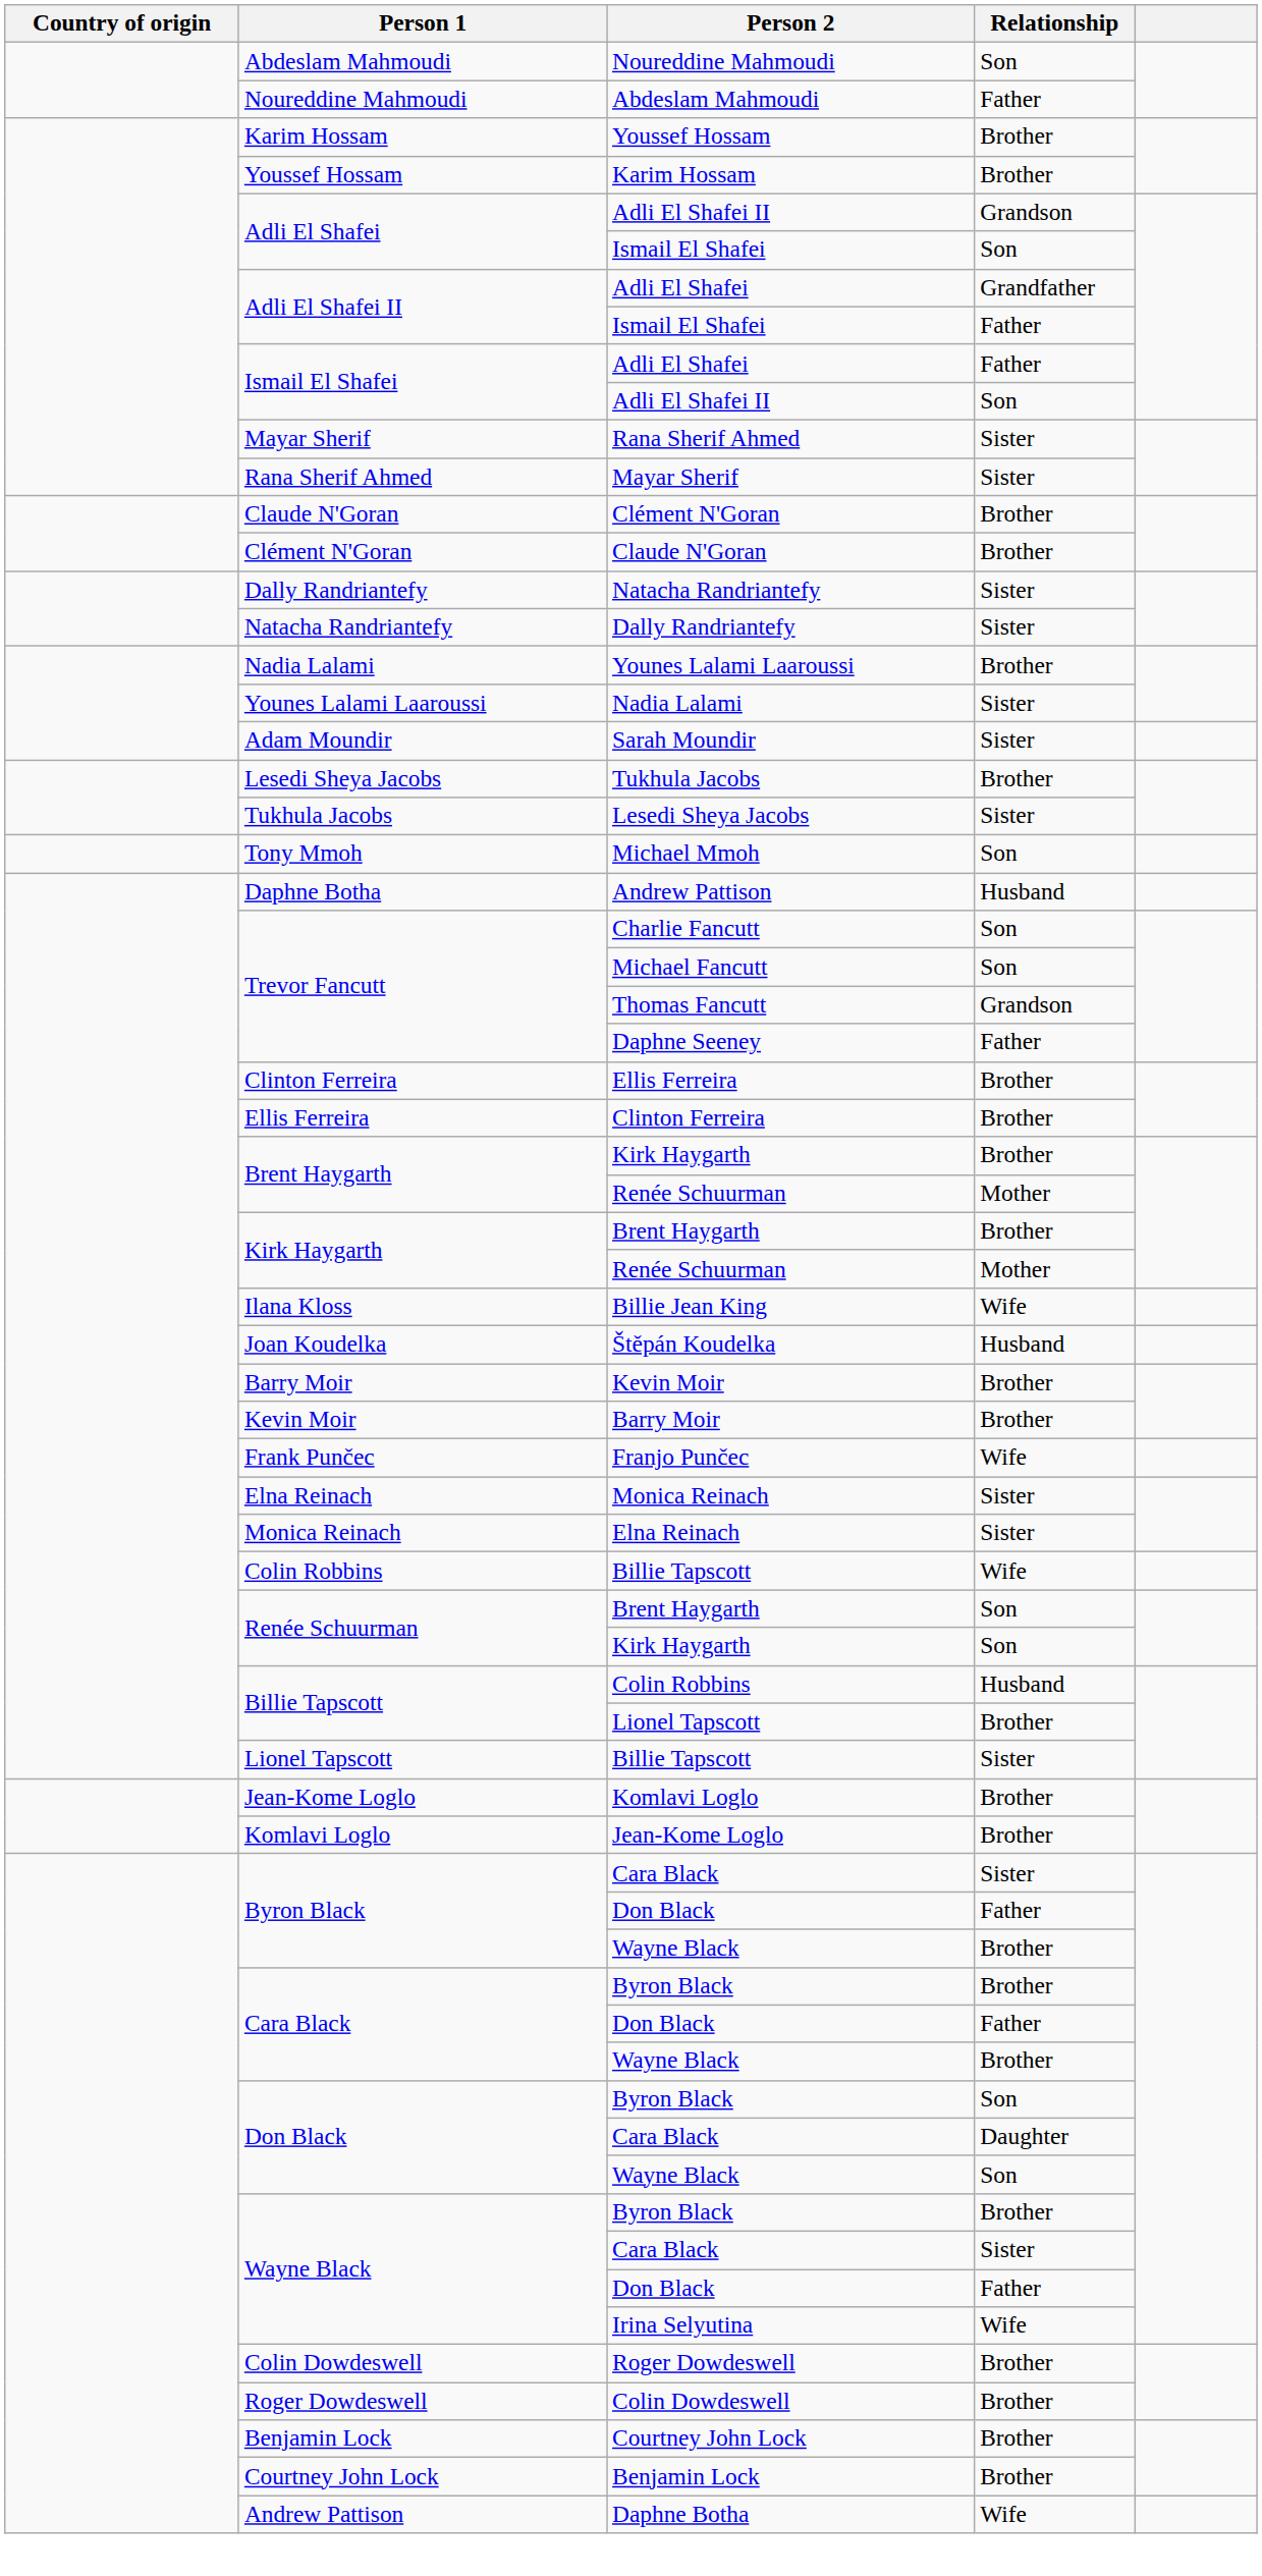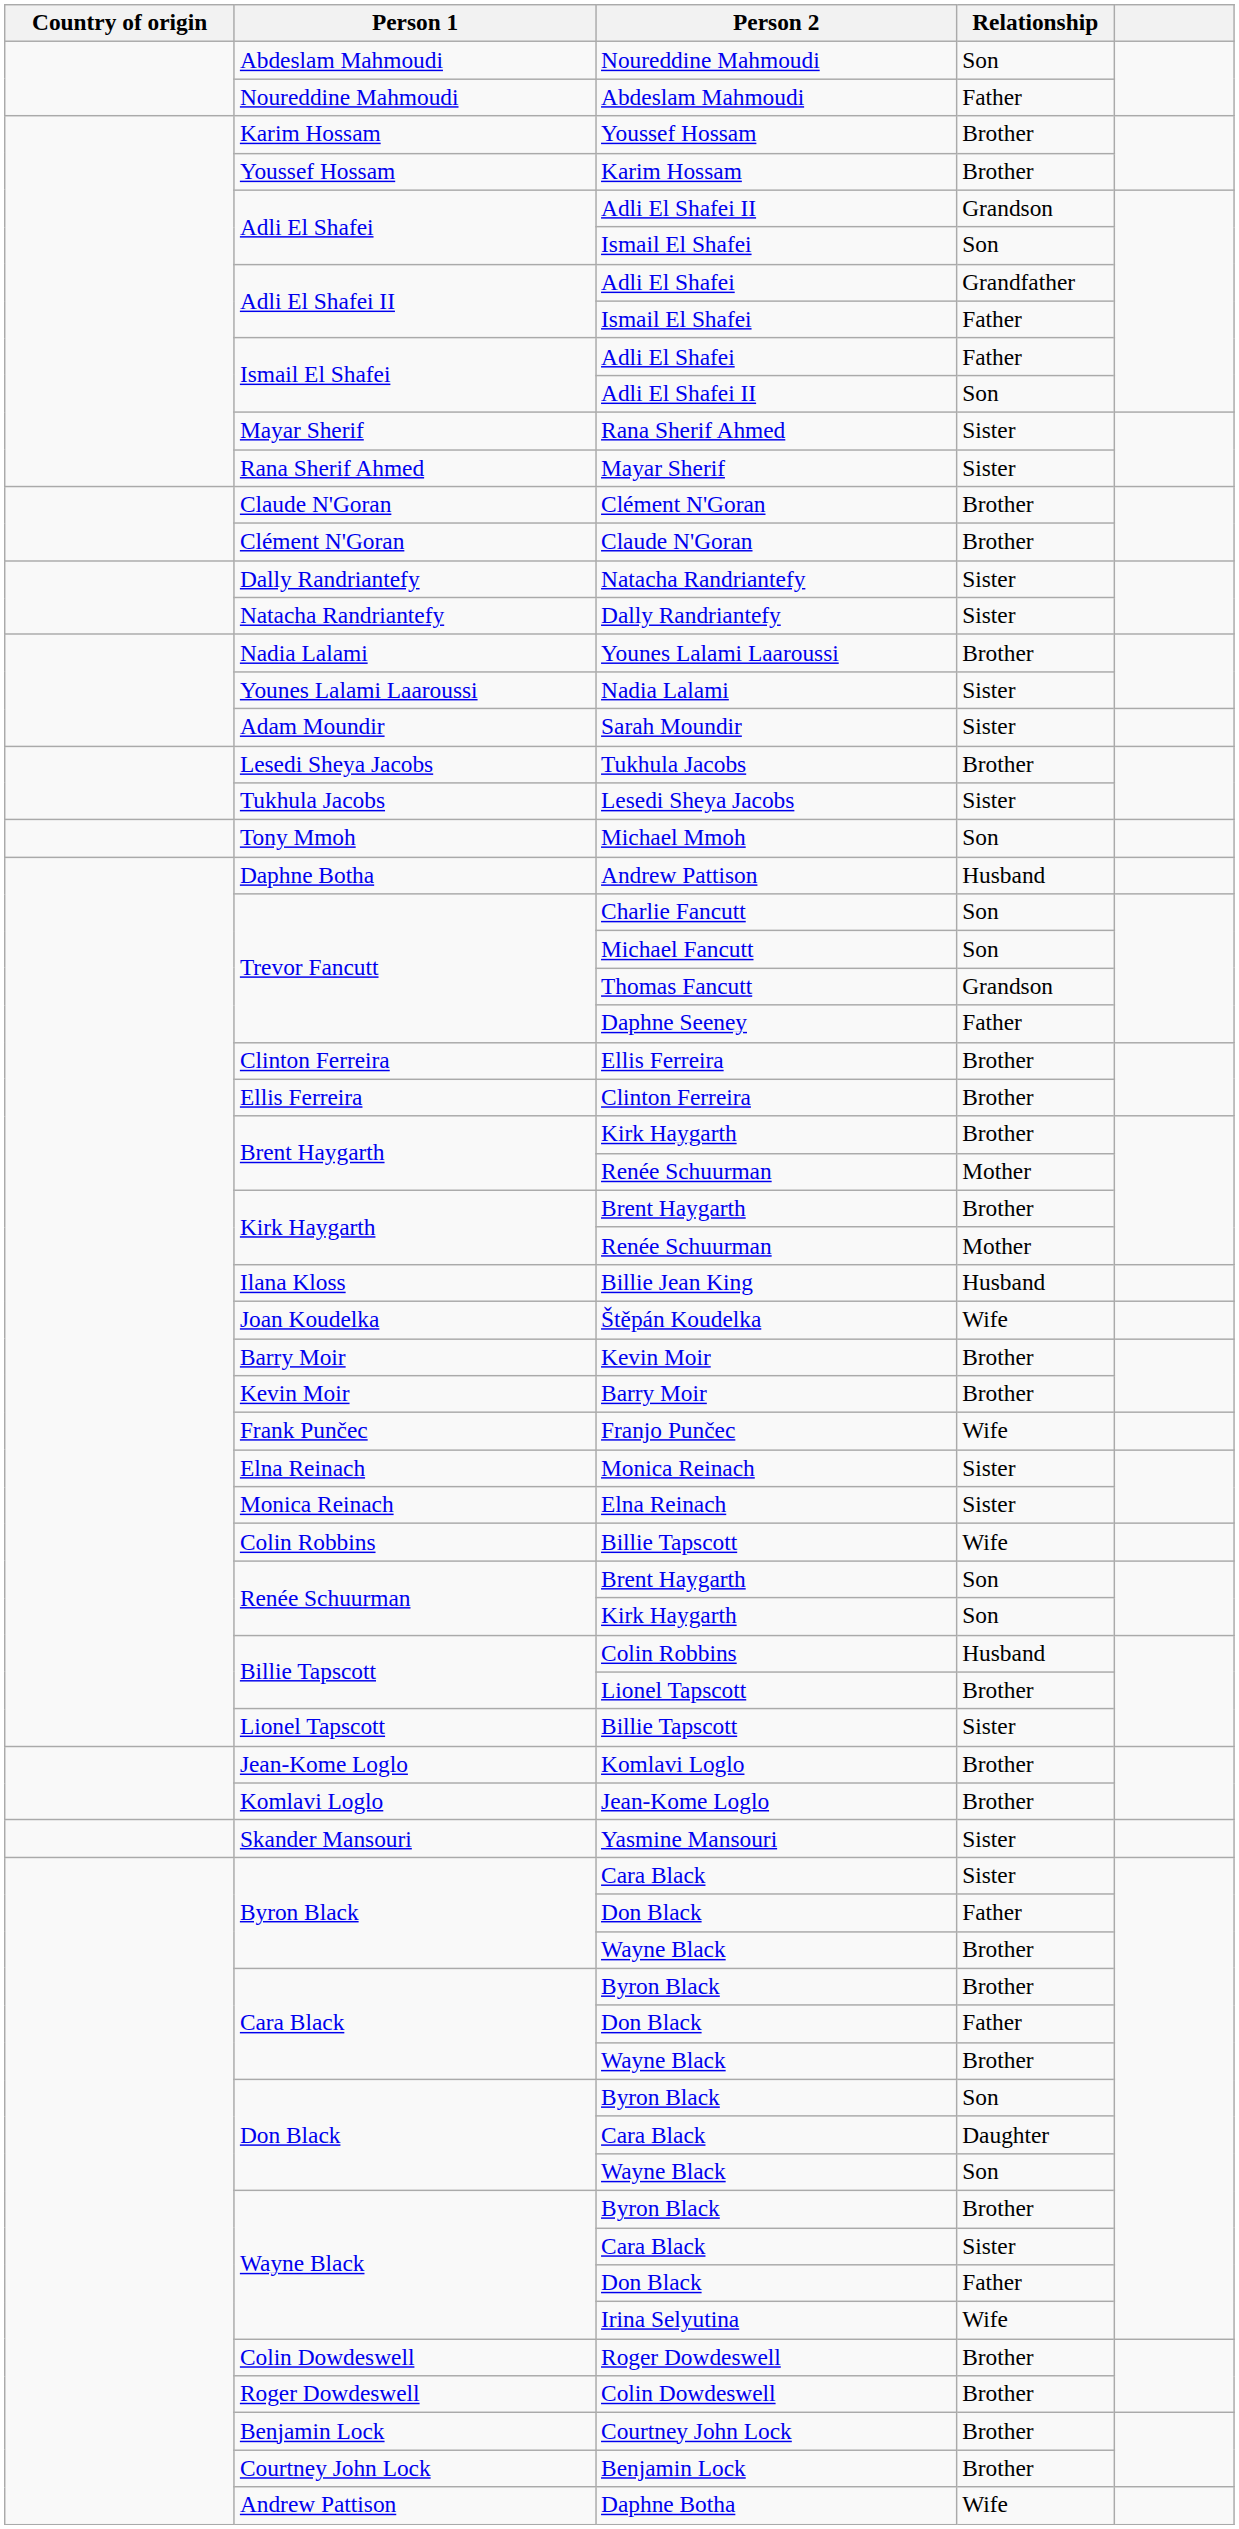 <table class="wikitable sortable">
 <tr>
 <th width="150">Country of origin</th>
 <th width="240">Person 1</th>
 <th width="240">Person 2</th>
 <th width="100">Relationship</th>
 <th width="75" class="unsortable"></th>
 </tr>
 <tr>
 <td rowspan="2"></td>
 <td><a href='#'>Abdeslam Mahmoudi</a></td>
 <td><a href='#'>Noureddine Mahmoudi</a></td>
 <td>Son</td>
 <td rowspan="2"></td>
 </tr>
 <tr>
 <td><a href='#'>Noureddine Mahmoudi</a></td>
 <td><a href='#'>Abdeslam Mahmoudi</a></td>
 <td>Father</td>
 </tr>
 <tr>
 <td rowspan="10"></td>
 <td><a href='#'>Karim Hossam</a></td>
 <td><a href='#'>Youssef Hossam</a></td>
 <td>Brother</td>
 <td rowspan="2"></td>
 </tr>
 <tr>
 <td><a href='#'>Youssef Hossam</a></td>
 <td><a href='#'>Karim Hossam</a></td>
 <td>Brother</td>
 </tr>
 <tr>
 <td rowspan="2"><a href='#'>Adli El Shafei</a></td>
 <td><a href='#'>Adli El Shafei II</a></td>
 <td>Grandson</td>
 <td rowspan="6"></td>
 </tr>
 <tr>
 <td><a href='#'>Ismail El Shafei</a></td>
 <td>Son</td>
 </tr>
 <tr>
 <td rowspan="2"><a href='#'>Adli El Shafei II</a></td>
 <td><a href='#'>Adli El Shafei</a></td>
 <td>Grandfather</td>
 </tr>
 <tr>
 <td><a href='#'>Ismail El Shafei</a></td>
 <td>Father</td>
 </tr>
 <tr>
 <td rowspan="2"><a href='#'>Ismail El Shafei</a></td>
 <td><a href='#'>Adli El Shafei</a></td>
 <td>Father</td>
 </tr>
 <tr>
 <td><a href='#'>Adli El Shafei II</a></td>
 <td>Son</td>
 </tr>
 <tr>
 <td><a href='#'>Mayar Sherif</a></td>
 <td><a href='#'>Rana Sherif Ahmed</a></td>
 <td>Sister</td>
 <td rowspan="2"></td>
 </tr>
 <tr>
 <td><a href='#'>Rana Sherif Ahmed</a></td>
 <td><a href='#'>Mayar Sherif</a></td>
 <td>Sister</td>
 </tr>
 <tr>
 <td rowspan="2"></td>
 <td><a href='#'>Claude N'Goran</a></td>
 <td><a href='#'>Clément N'Goran</a></td>
 <td>Brother</td>
 <td rowspan="2"></td>
 </tr>
 <tr>
 <td><a href='#'>Clément N'Goran</a></td>
 <td><a href='#'>Claude N'Goran</a></td>
 <td>Brother</td>
 </tr>
 <tr>
 <td rowspan="2"></td>
 <td><a href='#'>Dally Randriantefy</a></td>
 <td><a href='#'>Natacha Randriantefy</a></td>
 <td>Sister</td>
 <td rowspan="2"></td>
 </tr>
 <tr>
 <td><a href='#'>Natacha Randriantefy</a></td>
 <td><a href='#'>Dally Randriantefy</a></td>
 <td>Sister</td>
 </tr>
 <tr>
 <td rowspan="3"></td>
 <td><a href='#'>Nadia Lalami</a></td>
 <td><a href='#'>Younes Lalami Laaroussi</a></td>
 <td>Brother</td>
 <td rowspan="2"></td>
 </tr>
 <tr>
 <td><a href='#'>Younes Lalami Laaroussi</a></td>
 <td><a href='#'>Nadia Lalami</a></td>
 <td>Sister</td>
 </tr>
 <tr>
 <td><a href='#'>Adam Moundir</a></td>
 <td><a href='#'>Sarah Moundir</a></td>
 <td>Sister</td>
 <td></td>
 </tr>
 <tr>
 <td rowspan="2"></td>
 <td><a href='#'>Lesedi Sheya Jacobs</a></td>
 <td><a href='#'>Tukhula Jacobs</a></td>
 <td>Brother</td>
 <td rowspan="2"></td>
 </tr>
 <tr>
 <td><a href='#'>Tukhula Jacobs</a></td>
 <td><a href='#'>Lesedi Sheya Jacobs</a></td>
 <td>Sister</td>
 </tr>
 <tr>
 <td></td>
 <td><a href='#'>Tony Mmoh</a></td>
 <td><a href='#'>Michael Mmoh</a></td>
 <td>Son</td>
 <td></td>
 </tr>
 <tr>
 <td rowspan="24"></td>
 <td><a href='#'>Daphne Botha</a></td>
 <td><a href='#'>Andrew Pattison</a></td>
 <td>Husband</td>
 <td></td>
 </tr>
 <tr>
 <td rowspan="4"><a href='#'>Trevor Fancutt</a></td>
 <td><a href='#'>Charlie Fancutt</a></td>
 <td>Son</td>
 <td rowspan="4"></td>
 </tr>
 <tr>
 <td><a href='#'>Michael Fancutt</a></td>
 <td>Son</td>
 </tr>
 <tr>
 <td><a href='#'>Thomas Fancutt</a></td>
 <td>Grandson</td>
 </tr>
 <tr>
 <td><a href='#'>Daphne Seeney</a></td>
 <td>Father</td>
 </tr>
 <tr>
 <td><a href='#'>Clinton Ferreira</a></td>
 <td><a href='#'>Ellis Ferreira</a></td>
 <td>Brother</td>
 <td rowspan="2"></td>
 </tr>
 <tr>
 <td><a href='#'>Ellis Ferreira</a></td>
 <td><a href='#'>Clinton Ferreira</a></td>
 <td>Brother</td>
 </tr>
 <tr>
 <td rowspan="2"><a href='#'>Brent Haygarth</a></td>
 <td><a href='#'>Kirk Haygarth</a></td>
 <td>Brother</td>
 <td rowspan="4"></td>
 </tr>
 <tr>
 <td><a href='#'>Renée Schuurman</a></td>
 <td>Mother</td>
 </tr>
 <tr>
 <td rowspan="2"><a href='#'>Kirk Haygarth</a></td>
 <td><a href='#'>Brent Haygarth</a></td>
 <td>Brother</td>
 </tr>
 <tr>
 <td><a href='#'>Renée Schuurman</a></td>
 <td>Mother</td>
 </tr>
 <tr>
 <td><a href='#'>Ilana Kloss</a></td>
 <td><a href='#'>Billie Jean King</a></td>
-<td>Wife</td>
+<td>Husband</td>
 <td></td>
 </tr>
 <tr>
 <td><a href='#'>Joan Koudelka</a></td>
 <td><a href='#'>Štěpán Koudelka</a></td>
-<td>Husband</td>
+<td>Wife</td>
 <td></td>
 </tr>
 <tr>
 <td><a href='#'>Barry Moir</a></td>
 <td><a href='#'>Kevin Moir</a></td>
 <td>Brother</td>
 <td rowspan="2"></td>
 </tr>
 <tr>
 <td><a href='#'>Kevin Moir</a></td>
 <td><a href='#'>Barry Moir</a></td>
 <td>Brother</td>
 </tr>
 <tr>
 <td><a href='#'>Frank Punčec</a></td>
 <td><a href='#'>Franjo Punčec</a></td>
 <td>Wife</td>
 <td></td>
 </tr>
 <tr>
 <td><a href='#'>Elna Reinach</a></td>
 <td><a href='#'>Monica Reinach</a></td>
 <td>Sister</td>
 <td rowspan="2"></td>
 </tr>
 <tr>
 <td><a href='#'>Monica Reinach</a></td>
 <td><a href='#'>Elna Reinach</a></td>
 <td>Sister</td>
 </tr>
 <tr>
 <td><a href='#'>Colin Robbins</a></td>
 <td><a href='#'>Billie Tapscott</a></td>
 <td>Wife</td>
 <td></td>
 </tr>
 <tr>
 <td rowspan="2"><a href='#'>Renée Schuurman</a></td>
 <td><a href='#'>Brent Haygarth</a></td>
 <td>Son</td>
 <td rowspan="2"></td>
 </tr>
 <tr>
 <td><a href='#'>Kirk Haygarth</a></td>
 <td>Son</td>
 </tr>
 <tr>
 <td rowspan="2"><a href='#'>Billie Tapscott</a></td>
 <td><a href='#'>Colin Robbins</a></td>
 <td>Husband</td>
 <td rowspan="3"></td>
 </tr>
 <tr>
 <td><a href='#'>Lionel Tapscott</a></td>
 <td>Brother</td>
 </tr>
 <tr>
 <td><a href='#'>Lionel Tapscott</a></td>
 <td><a href='#'>Billie Tapscott</a></td>
 <td>Sister</td>
 </tr>
 <tr>
 <td rowspan="2"></td>
 <td><a href='#'>Jean-Kome Loglo</a></td>
 <td><a href='#'>Komlavi Loglo</a></td>
 <td>Brother</td>
 <td rowspan="2"></td>
 </tr>
 <tr>
 <td><a href='#'>Komlavi Loglo</a></td>
 <td><a href='#'>Jean-Kome Loglo</a></td>
 <td>Brother</td>
+</tr>
+<tr>
+<td></td>
+<td><a href='#'>Skander Mansouri</a></td>
+<td><a href='#'>Yasmine Mansouri</a></td>
+<td>Sister</td>
+<td></td>
 </tr>
 <tr>
 <td rowspan="18"></td>
 <td rowspan="3"><a href='#'>Byron Black</a></td>
 <td><a href='#'>Cara Black</a></td>
 <td>Sister</td>
 <td rowspan="13"></td>
 </tr>
 <tr>
 <td><a href='#'>Don Black</a></td>
 <td>Father</td>
 </tr>
 <tr>
 <td><a href='#'>Wayne Black</a></td>
 <td>Brother</td>
 </tr>
 <tr>
 <td rowspan="3"><a href='#'>Cara Black</a></td>
 <td><a href='#'>Byron Black</a></td>
 <td>Brother</td>
 </tr>
 <tr>
 <td><a href='#'>Don Black</a></td>
 <td>Father</td>
 </tr>
 <tr>
 <td><a href='#'>Wayne Black</a></td>
 <td>Brother</td>
 </tr>
 <tr>
 <td rowspan="3"><a href='#'>Don Black</a></td>
 <td><a href='#'>Byron Black</a></td>
 <td>Son</td>
 </tr>
 <tr>
 <td><a href='#'>Cara Black</a></td>
 <td>Daughter</td>
 </tr>
 <tr>
 <td><a href='#'>Wayne Black</a></td>
 <td>Son</td>
 </tr>
 <tr>
 <td rowspan="4"><a href='#'>Wayne Black</a></td>
 <td><a href='#'>Byron Black</a></td>
 <td>Brother</td>
 </tr>
 <tr>
 <td><a href='#'>Cara Black</a></td>
 <td>Sister</td>
 </tr>
 <tr>
 <td><a href='#'>Don Black</a></td>
 <td>Father</td>
 </tr>
 <tr>
 <td><a href='#'>Irina Selyutina</a></td>
 <td>Wife</td>
 </tr>
 <tr>
 <td><a href='#'>Colin Dowdeswell</a></td>
 <td><a href='#'>Roger Dowdeswell</a></td>
 <td>Brother</td>
 <td rowspan="2"></td>
 </tr>
 <tr>
 <td><a href='#'>Roger Dowdeswell</a></td>
 <td><a href='#'>Colin Dowdeswell</a></td>
 <td>Brother</td>
 </tr>
 <tr>
 <td><a href='#'>Benjamin Lock</a></td>
 <td><a href='#'>Courtney John Lock</a></td>
 <td>Brother</td>
 <td rowspan="2"></td>
 </tr>
 <tr>
 <td><a href='#'>Courtney John Lock</a></td>
 <td><a href='#'>Benjamin Lock</a></td>
 <td>Brother</td>
 </tr>
 <tr>
 <td><a href='#'>Andrew Pattison</a></td>
 <td><a href='#'>Daphne Botha</a></td>
 <td>Wife</td>
 <td></td>
 </tr>
 </table>
